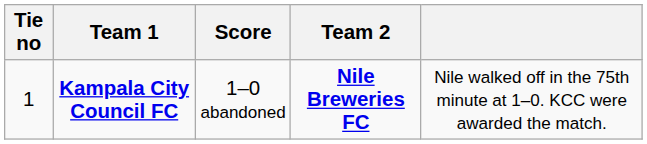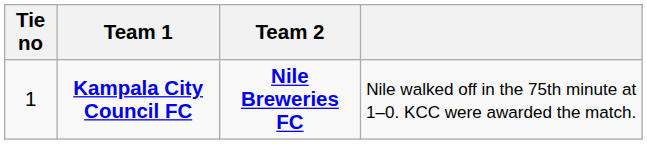 <table class="wikitable" style="text-align:center; width:80%; font-size:100%">
 <tr>
 <th style= width="80px">Tie no</th>
 <th style= width="300px">Team 1</th>
-<th style= width="80px">Score</th>
 <th style= width="300px">Team 2</th>
 <th style= width="300px"></th>
 </tr>
 <tr>
 <td>1</td>
 <td><strong><a href='#'>Kampala City Council FC</a></strong></td>
-<td>1–0<br><small>abandoned</small></td>
 <td><strong><a href='#'>Nile Breweries FC</a></strong></td>
 <td><small>Nile walked off in the 75th minute at 1–0. KCC were awarded the match.</small></td>
 </tr>
 </table>
